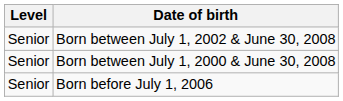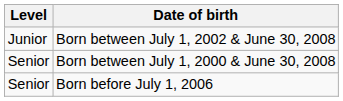 <table class="wikitable unsortable" style="text-align:left">
 <tr>
 <th scope="col">Level</th>
 <th scope="col">Date of birth</th>
 </tr>
 <tr>
-<td>Senior <em></em></td>
+<td>Junior <em></em></td>
 <td>Born between July 1, 2002 & June 30, 2008</td>
 </tr>
 <tr>
 <td>Senior <em></em></td>
 <td>Born between July 1, 2000 & June 30, 2008</td>
 </tr>
 <tr>
 <td>Senior <em></em></td>
 <td>Born before July 1, 2006</td>
 </tr>
 </table>
